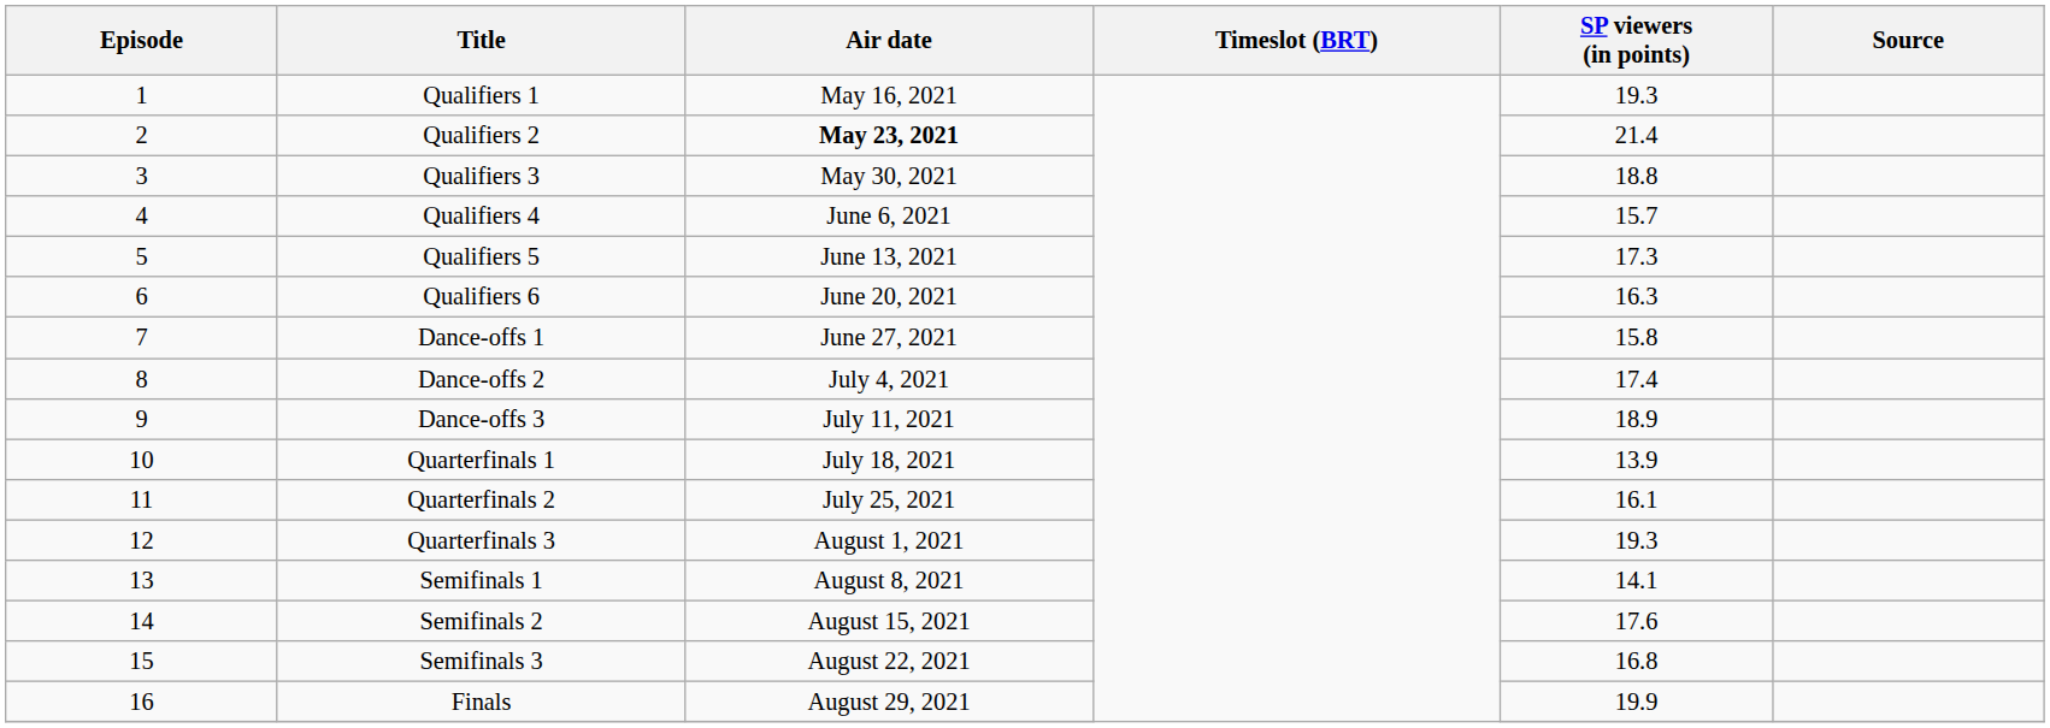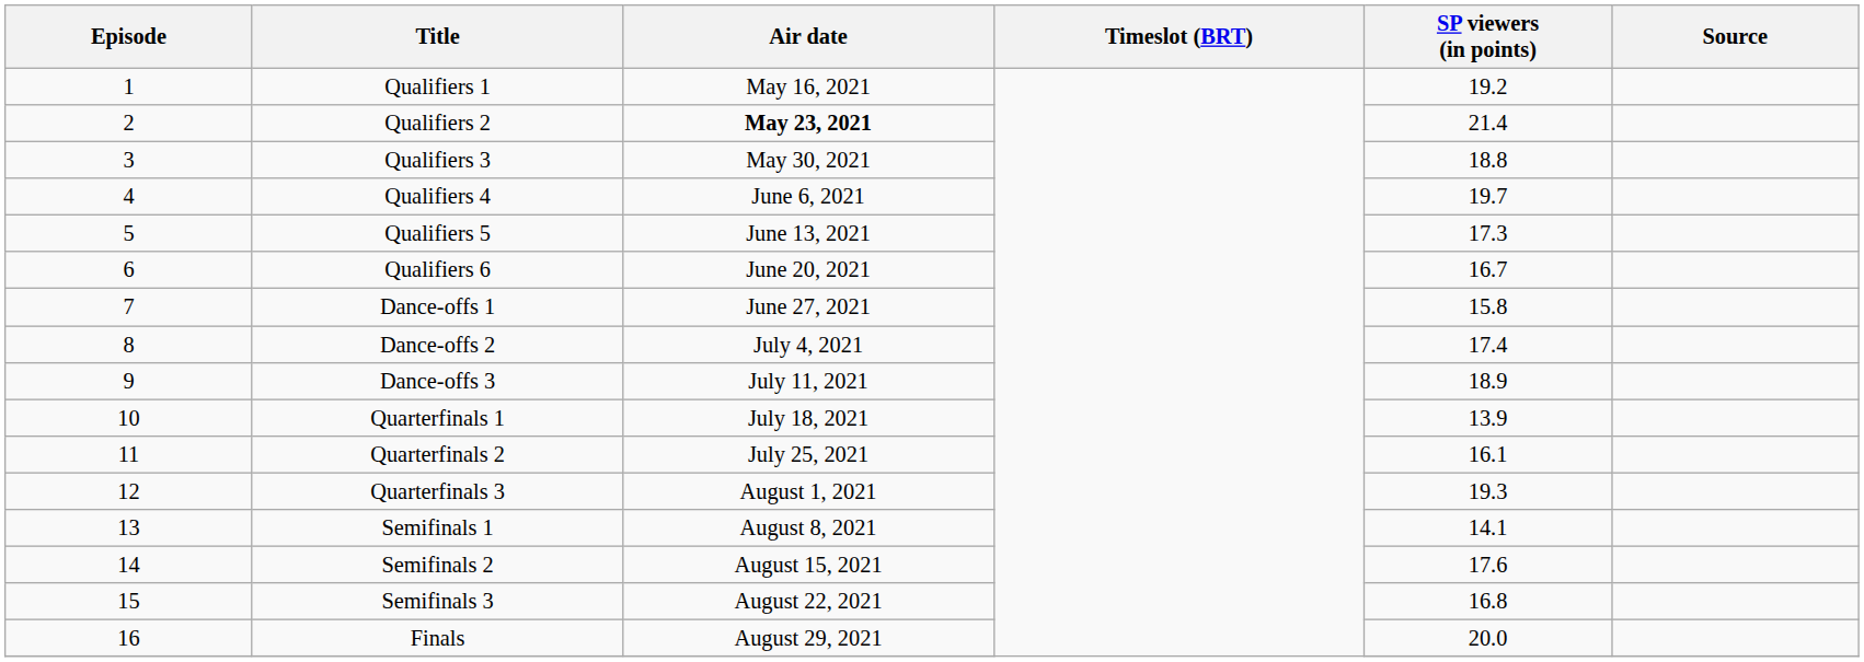 <table class="wikitable sortable" style="text-align:center; font-size:95%; width: 100%">
 <tr>
 <th width="05.0%">Episode</th>
 <th width="07.5%">Title</th>
 <th width="07.5%">Air date</th>
 <th width="07.5%">Timeslot (<a href='#'>BRT</a>)</th>
 <th width="05.0%"><a href='#'>SP</a> viewers<br>(in points)</th>
 <th width="05.0%">Source</th>
 </tr>
 <tr>
 <td>1</td>
 <td>Qualifiers 1</td>
 <td>May 16, 2021</td>
 <td rowspan=21></td>
-<td>19.3</td>
+<td>19.2</td>
 <td></td>
 </tr>
 <tr>
 <td>2</td>
 <td>Qualifiers 2</td>
 <td><strong>May 23, 2021</strong></td>
 <td>21.4</td>
 <td></td>
 </tr>
 <tr>
 <td>3</td>
 <td>Qualifiers 3</td>
 <td>May 30, 2021</td>
 <td>18.8</td>
 <td></td>
 </tr>
 <tr>
 <td>4</td>
 <td>Qualifiers 4</td>
 <td>June 6, 2021</td>
-<td>15.7</td>
+<td>19.7</td>
 <td></td>
 </tr>
 <tr>
 <td>5</td>
 <td>Qualifiers 5</td>
 <td>June 13, 2021</td>
 <td>17.3</td>
 <td></td>
 </tr>
 <tr>
 <td>6</td>
 <td>Qualifiers 6</td>
 <td>June 20, 2021</td>
-<td>16.3</td>
+<td>16.7</td>
 <td></td>
 </tr>
 <tr>
 <td>7</td>
 <td>Dance-offs 1</td>
 <td>June 27, 2021</td>
 <td>15.8</td>
 <td></td>
 </tr>
 <tr>
 <td>8</td>
 <td>Dance-offs 2</td>
 <td>July 4, 2021</td>
 <td>17.4</td>
 <td></td>
 </tr>
 <tr>
 <td>9</td>
 <td>Dance-offs 3</td>
 <td>July 11, 2021</td>
 <td>18.9</td>
 <td></td>
 </tr>
 <tr>
 <td>10</td>
 <td>Quarterfinals 1</td>
 <td>July 18, 2021</td>
 <td>13.9</td>
 <td></td>
 </tr>
 <tr>
 <td>11</td>
 <td>Quarterfinals 2</td>
 <td>July 25, 2021</td>
 <td>16.1</td>
 <td></td>
 </tr>
 <tr>
 <td>12</td>
 <td>Quarterfinals 3</td>
 <td>August 1, 2021</td>
 <td>19.3</td>
 <td></td>
 </tr>
 <tr>
 <td>13</td>
 <td>Semifinals 1</td>
 <td>August 8, 2021</td>
 <td>14.1</td>
 <td></td>
 </tr>
 <tr>
 <td>14</td>
 <td>Semifinals 2</td>
 <td>August 15, 2021</td>
 <td>17.6</td>
 <td></td>
 </tr>
 <tr>
 <td>15</td>
 <td>Semifinals 3</td>
 <td>August 22, 2021</td>
 <td>16.8</td>
 <td></td>
 </tr>
 <tr>
 <td>16</td>
 <td>Finals</td>
 <td>August 29, 2021</td>
-<td>19.9</td>
+<td>20.0</td>
 <td></td>
 </tr>
 <tr>
 </tr>
 </table>
